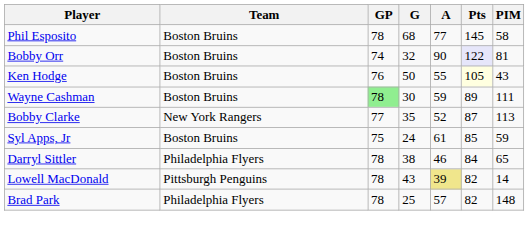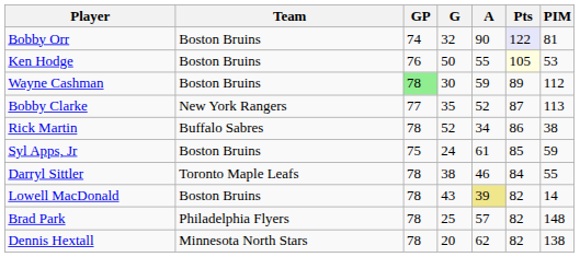 <table class="wikitable">
 <tr>
 <th bgcolor="#DDDDFF" width="30%">Player</th>
 <th bgcolor="#DDDDFF" width="40%">Team</th>
 <th bgcolor="#DDDDFF" width="6%">GP</th>
 <th bgcolor="#DDDDFF" width="6%">G</th>
 <th bgcolor="#DDDDFF" width="6%">A</th>
 <th bgcolor="#DDDDFF" width="6%">Pts</th>
 <th bgcolor="#DDDDFF" width="6%">PIM</th>
-</tr>
-<tr>
-<td><a href='#'>Phil Esposito</a></td>
-<td>Boston Bruins</td>
-<td>78</td>
-<td>68</td>
-<td>77</td>
-<td>145</td>
-<td>58</td>
 </tr>
 <tr>
 <td><a href='#'>Bobby Orr</a></td>
 <td>Boston Bruins</td>
 <td>74</td>
 <td>32</td>
 <td>90</td>
 <td style="background: lavender;">122</td>
 <td>81</td>
 </tr>
 <tr>
 <td><a href='#'>Ken Hodge</a></td>
 <td>Boston Bruins</td>
 <td>76</td>
 <td>50</td>
 <td>55</td>
 <td style="background: lightyellow;">105</td>
-<td>43</td>
+<td>53</td>
 </tr>
 <tr>
 <td><a href='#'>Wayne Cashman</a></td>
 <td>Boston Bruins</td>
 <td style="background: lightgreen;">78</td>
 <td>30</td>
 <td>59</td>
 <td>89</td>
-<td>111</td>
+<td>112</td>
 </tr>
 <tr>
 <td><a href='#'>Bobby Clarke</a></td>
 <td>New York Rangers</td>
 <td>77</td>
 <td>35</td>
 <td>52</td>
 <td>87</td>
 <td>113</td>
+</tr>
+<tr>
+<td><a href='#'>Rick Martin</a></td>
+<td>Buffalo Sabres</td>
+<td>78</td>
+<td>52</td>
+<td>34</td>
+<td>86</td>
+<td>38</td>
 </tr>
 <tr>
 <td><a href='#'>Syl Apps, Jr</a></td>
 <td>Boston Bruins</td>
 <td>75</td>
 <td>24</td>
 <td>61</td>
 <td>85</td>
 <td>59</td>
 </tr>
 <tr>
 <td><a href='#'>Darryl Sittler</a></td>
-<td>Philadelphia Flyers</td>
+<td>Toronto Maple Leafs</td>
 <td>78</td>
 <td>38</td>
 <td>46</td>
 <td>84</td>
-<td>65</td>
+<td>55</td>
 </tr>
 <tr>
 <td><a href='#'>Lowell MacDonald</a></td>
-<td>Pittsburgh Penguins</td>
+<td>Boston Bruins</td>
 <td>78</td>
 <td>43</td>
 <td style="background: khaki;">39</td>
 <td>82</td>
 <td>14</td>
 </tr>
 <tr>
 <td><a href='#'>Brad Park</a></td>
 <td>Philadelphia Flyers</td>
 <td>78</td>
 <td>25</td>
 <td>57</td>
 <td>82</td>
 <td>148</td>
 </tr>
+<tr>
+<td><a href='#'>Dennis Hextall</a></td>
+<td>Minnesota North Stars</td>
+<td>78</td>
+<td>20</td>
+<td>62</td>
+<td>82</td>
+<td>138</td>
+</tr>
 </table>
